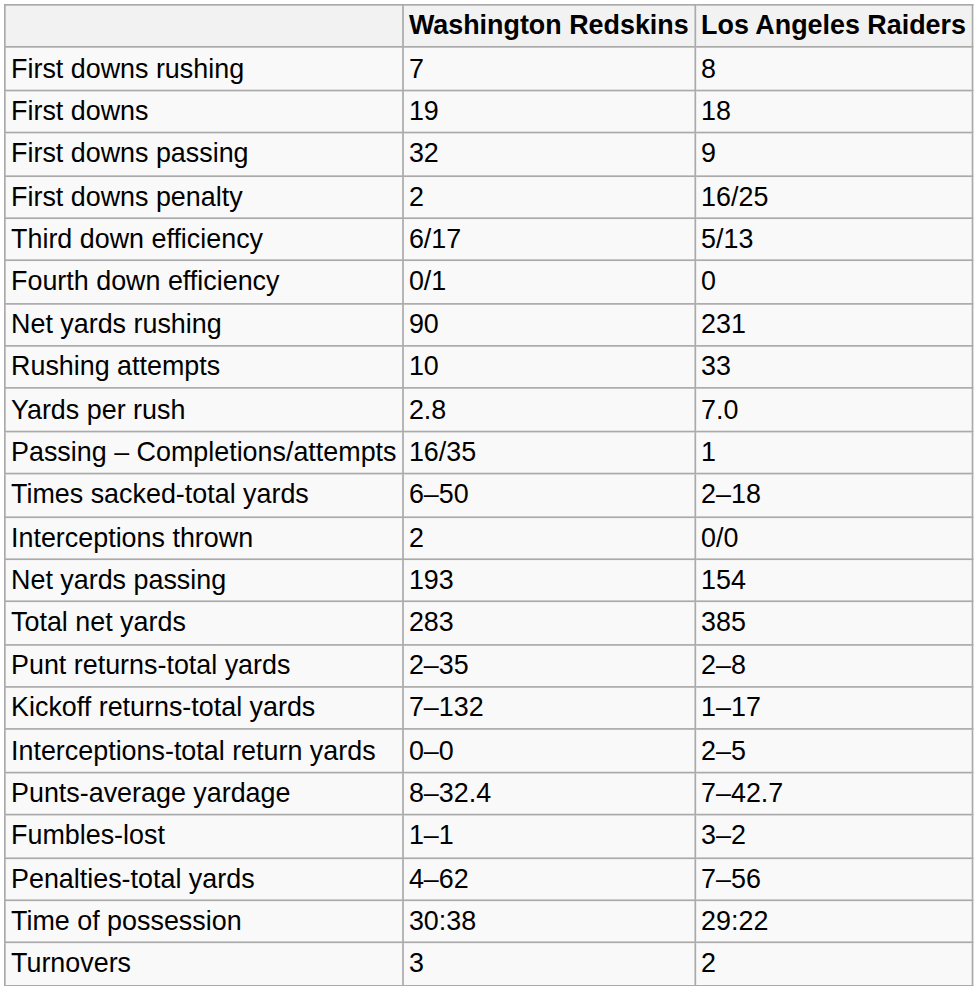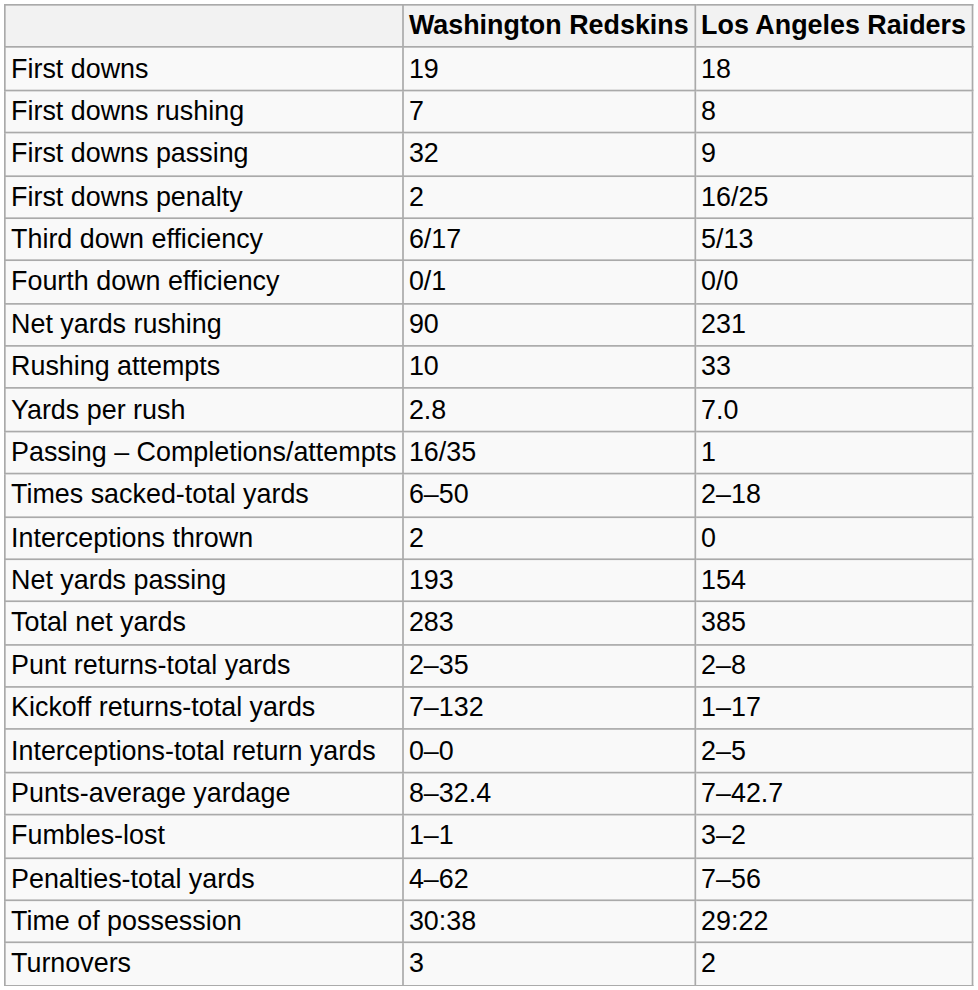 <table class="wikitable">
 <tr>
 <th></th>
 <th><strong>Washington Redskins</strong></th>
 <th><strong>Los Angeles Raiders</strong></th>
 </tr>
 <tr>
+<td>First downs</td>
+<td>19</td>
+<td>18</td>
+</tr>
+<tr>
 <td>First downs rushing</td>
 <td>7</td>
 <td>8</td>
-</tr>
-<tr>
-<td>First downs</td>
-<td>19</td>
-<td>18</td>
 </tr>
 <tr>
 <td>First downs passing</td>
 <td>32</td>
 <td>9</td>
 </tr>
 <tr>
 <td>First downs penalty</td>
 <td>2</td>
 <td>16/25</td>
 </tr>
 <tr>
 <td>Third down efficiency</td>
 <td>6/17</td>
 <td>5/13</td>
 </tr>
 <tr>
 <td>Fourth down efficiency</td>
 <td>0/1</td>
-<td>0</td>
+<td>0/0</td>
 </tr>
 <tr>
 <td>Net yards rushing</td>
 <td>90</td>
 <td>231</td>
 </tr>
 <tr>
 <td>Rushing attempts</td>
 <td>10</td>
 <td>33</td>
 </tr>
 <tr>
 <td>Yards per rush</td>
 <td>2.8</td>
 <td>7.0</td>
 </tr>
 <tr>
 <td>Passing – Completions/attempts</td>
 <td>16/35</td>
 <td>1</td>
 </tr>
 <tr>
 <td>Times sacked-total yards</td>
 <td>6–50</td>
 <td>2–18</td>
 </tr>
 <tr>
 <td>Interceptions thrown</td>
 <td>2</td>
-<td>0/0</td>
+<td>0</td>
 </tr>
 <tr>
 <td>Net yards passing</td>
 <td>193</td>
 <td>154</td>
 </tr>
 <tr>
 <td>Total net yards</td>
 <td>283</td>
 <td>385</td>
 </tr>
 <tr>
 <td>Punt returns-total yards</td>
 <td>2–35</td>
 <td>2–8</td>
 </tr>
 <tr>
 <td>Kickoff returns-total yards</td>
 <td>7–132</td>
 <td>1–17</td>
 </tr>
 <tr>
 <td>Interceptions-total return yards</td>
 <td>0–0</td>
 <td>2–5</td>
 </tr>
 <tr>
 <td>Punts-average yardage</td>
 <td>8–32.4</td>
 <td>7–42.7</td>
 </tr>
 <tr>
 <td>Fumbles-lost</td>
 <td>1–1</td>
 <td>3–2</td>
 </tr>
 <tr>
 <td>Penalties-total yards</td>
 <td>4–62</td>
 <td>7–56</td>
 </tr>
 <tr>
 <td>Time of possession</td>
 <td>30:38</td>
 <td>29:22</td>
 </tr>
 <tr>
 <td>Turnovers</td>
 <td>3</td>
 <td>2</td>
 </tr>
 <tr>
 </tr>
 </table>
